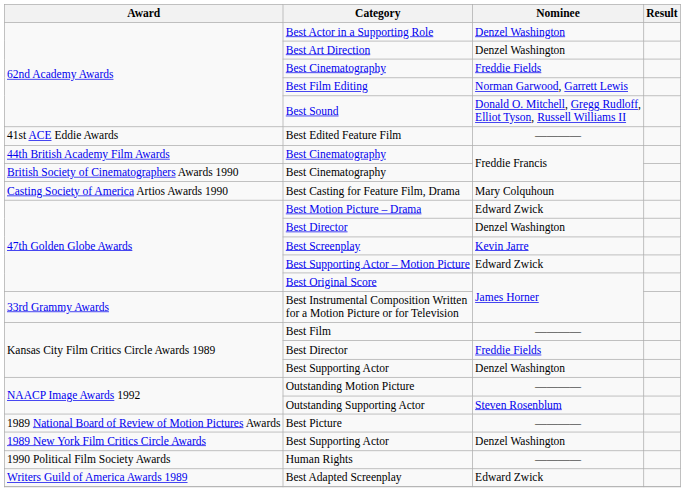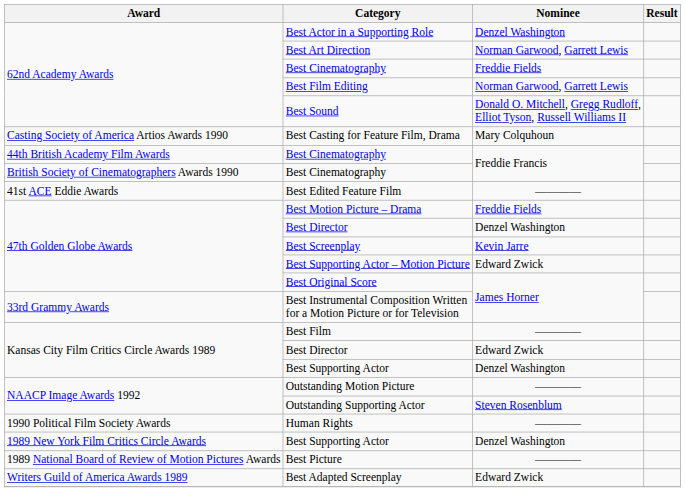 <table class="wikitable">
 <tr>
 <th>Award</th>
 <th>Category</th>
 <th>Nominee</th>
 <th>Result</th>
 </tr>
 <tr>
 <td rowspan=5><a href='#'>62nd Academy Awards</a></td>
 <td><a href='#'>Best Actor in a Supporting Role</a></td>
 <td><a href='#'>Denzel Washington</a></td>
 <td></td>
 </tr>
 <tr>
 <td><a href='#'>Best Art Direction</a></td>
-<td>Denzel Washington</td>
+<td><a href='#'>Norman Garwood</a>, <a href='#'>Garrett Lewis</a></td>
 <td></td>
 </tr>
 <tr>
 <td><a href='#'>Best Cinematography</a></td>
 <td><a href='#'>Freddie Fields</a></td>
 <td></td>
 </tr>
 <tr>
 <td><a href='#'>Best Film Editing</a></td>
 <td><a href='#'>Norman Garwood</a>, <a href='#'>Garrett Lewis</a></td>
 <td></td>
 </tr>
 <tr>
 <td><a href='#'>Best Sound</a></td>
 <td><a href='#'>Donald O. Mitchell</a>, <a href='#'>Gregg Rudloff</a>,<br><a href='#'>Elliot Tyson</a>, <a href='#'>Russell Williams II</a></td>
 <td></td>
 </tr>
 <tr>
-<td>41st <a href='#'>ACE</a> Eddie Awards</td>
-<td>Best Edited Feature Film</td>
-<td align="center">————</td>
+<td><a href='#'>Casting Society of America</a> Artios Awards 1990</td>
+<td>Best Casting for Feature Film, Drama</td>
+<td>Mary Colquhoun</td>
 <td></td>
 </tr>
 <tr>
 <td><a href='#'>44th British Academy Film Awards</a></td>
 <td><a href='#'>Best Cinematography</a></td>
 <td rowspan=2>Freddie Francis</td>
 <td></td>
 </tr>
 <tr>
 <td><a href='#'>British Society of Cinematographers</a> Awards 1990</td>
 <td>Best Cinematography</td>
 <td></td>
 </tr>
 <tr>
-<td><a href='#'>Casting Society of America</a> Artios Awards 1990</td>
-<td>Best Casting for Feature Film, Drama</td>
-<td>Mary Colquhoun</td>
+<td>41st <a href='#'>ACE</a> Eddie Awards</td>
+<td>Best Edited Feature Film</td>
+<td align="center">————</td>
 <td></td>
 </tr>
 <tr>
 <td rowspan=5><a href='#'>47th Golden Globe Awards</a></td>
 <td><a href='#'>Best Motion Picture – Drama</a></td>
-<td>Edward Zwick</td>
+<td><a href='#'>Freddie Fields</a></td>
 <td></td>
 </tr>
 <tr>
 <td><a href='#'>Best Director</a></td>
 <td>Denzel Washington</td>
 <td></td>
 </tr>
 <tr>
 <td><a href='#'>Best Screenplay</a></td>
 <td><a href='#'>Kevin Jarre</a></td>
 <td></td>
 </tr>
 <tr>
 <td><a href='#'>Best Supporting Actor – Motion Picture</a></td>
 <td>Edward Zwick</td>
 <td></td>
 </tr>
 <tr>
 <td><a href='#'>Best Original Score</a></td>
 <td rowspan=2><a href='#'>James Horner</a></td>
 <td></td>
 </tr>
 <tr>
 <td><a href='#'>33rd Grammy Awards</a></td>
 <td>Best Instrumental Composition Written<br>for a Motion Picture or for Television</td>
 <td></td>
 </tr>
 <tr>
 <td rowspan=3>Kansas City Film Critics Circle Awards 1989</td>
 <td>Best Film</td>
 <td align="center">————</td>
 <td></td>
 </tr>
 <tr>
 <td>Best Director</td>
-<td><a href='#'>Freddie Fields</a></td>
+<td>Edward Zwick</td>
 <td></td>
 </tr>
 <tr>
 <td>Best Supporting Actor</td>
 <td>Denzel Washington</td>
 <td></td>
 </tr>
 <tr>
 <td rowspan=2><a href='#'>NAACP Image Awards</a> 1992</td>
 <td>Outstanding Motion Picture</td>
 <td align="center">————</td>
 <td></td>
 </tr>
 <tr>
 <td>Outstanding Supporting Actor</td>
 <td><a href='#'>Steven Rosenblum</a></td>
 <td></td>
 </tr>
 <tr>
-<td>1989 <a href='#'>National Board of Review of Motion Pictures</a> Awards</td>
-<td>Best Picture</td>
+<td>1990 Political Film Society Awards</td>
+<td>Human Rights</td>
 <td align="center">————</td>
 <td></td>
 </tr>
 <tr>
 <td><a href='#'>1989 New York Film Critics Circle Awards</a></td>
 <td>Best Supporting Actor</td>
 <td>Denzel Washington</td>
 <td></td>
 </tr>
 <tr>
-<td>1990 Political Film Society Awards</td>
-<td>Human Rights</td>
+<td>1989 <a href='#'>National Board of Review of Motion Pictures</a> Awards</td>
+<td>Best Picture</td>
 <td align="center">————</td>
 <td></td>
 </tr>
 <tr>
 <td><a href='#'>Writers Guild of America Awards 1989</a></td>
 <td>Best Adapted Screenplay</td>
 <td>Edward Zwick</td>
 <td></td>
 </tr>
 <tr>
 </tr>
 </table>
